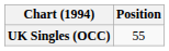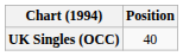 <table class="wikitable plainrowheaders" style="text-align:center">
 <tr>
 <th>Chart (1994)</th>
 <th>Position</th>
 </tr>
 <tr>
 <th scope="row">UK Singles (OCC)</th>
-<td>55</td>
+<td>40</td>
 </tr>
 </table>
